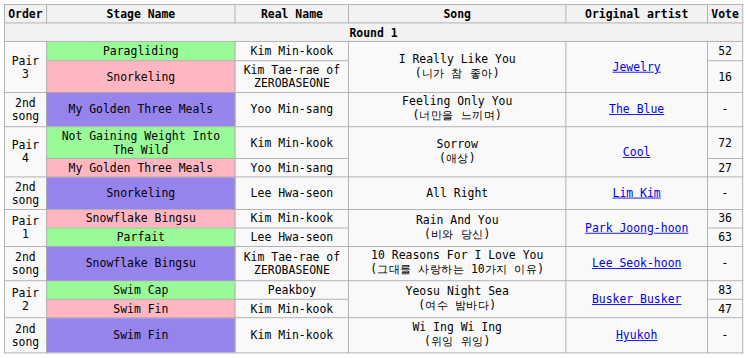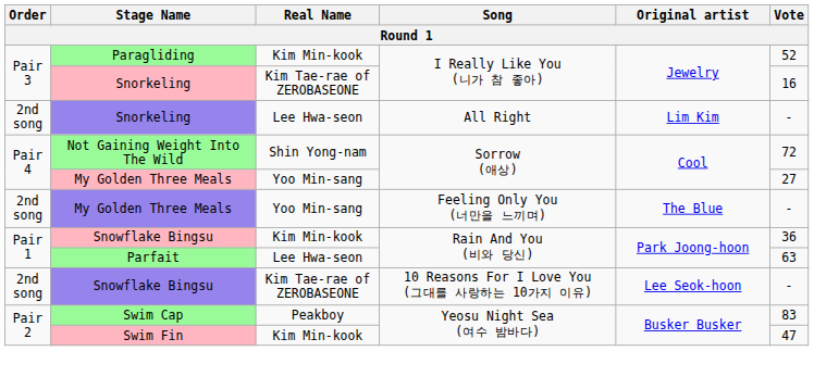 <table class="wikitable" style="text-align:center; width:95%;">
 <tr>
 <th style="width:1%;">Order</th>
 <th style="width:20%;">Stage Name</th>
 <th style="width:12%;">Real Name</th>
 <th style="width:23%;">Song</th>
 <th style="width:15%;">Original artist</th>
 <th style="width:1%;">Vote</th>
 </tr>
 <tr>
 <th colspan=6>Round 1</th>
 </tr>
 <tr>
 <td rowspan=2>Pair 3</td>
 <td bgcolor="palegreen">Paragliding</td>
 <td>Kim Min-kook</td>
 <td rowspan=2>I Really Like You<br>(니가 참 좋아)</td>
 <td rowspan=2><a href='#'>Jewelry</a></td>
 <td>52</td>
 </tr>
 <tr>
 <td bgcolor="lightpink">Snorkeling</td>
 <td>Kim Tae-rae of ZEROBASEONE</td>
 <td>16</td>
 </tr>
 <tr>
 <td>2nd song</td>
-<td bgcolor="#9683EC">My Golden Three Meals</td>
-<td>Yoo Min-sang</td>
-<td>Feeling Only You<br>(너만을 느끼며)</td>
-<td><a href='#'>The Blue</a></td>
+<td bgcolor="#9683EC">Snorkeling</td>
+<td>Lee Hwa-seon</td>
+<td>All Right</td>
+<td><a href='#'>Lim Kim</a></td>
 <td>-</td>
 </tr>
 <tr>
 <td rowspan=2>Pair 4</td>
 <td bgcolor="palegreen">Not Gaining Weight Into The Wild</td>
-<td>Kim Min-kook</td>
+<td>Shin Yong-nam</td>
 <td rowspan=2>Sorrow<br>(애상)</td>
 <td rowspan=2><a href='#'>Cool</a></td>
 <td>72</td>
 </tr>
 <tr>
 <td bgcolor="lightpink">My Golden Three Meals</td>
 <td>Yoo Min-sang</td>
 <td>27</td>
 </tr>
 <tr>
 <td>2nd song</td>
-<td bgcolor="#9683EC">Snorkeling</td>
-<td>Lee Hwa-seon</td>
-<td>All Right</td>
-<td><a href='#'>Lim Kim</a></td>
+<td bgcolor="#9683EC">My Golden Three Meals</td>
+<td>Yoo Min-sang</td>
+<td>Feeling Only You<br>(너만을 느끼며)</td>
+<td><a href='#'>The Blue</a></td>
 <td>-</td>
 </tr>
 <tr>
 <td rowspan=2>Pair 1</td>
 <td bgcolor="lightpink">Snowflake Bingsu</td>
 <td>Kim Min-kook</td>
 <td rowspan=2>Rain And You<br>(비와 당신)</td>
 <td rowspan=2><a href='#'>Park Joong-hoon</a></td>
 <td>36</td>
 </tr>
 <tr>
 <td bgcolor="palegreen">Parfait</td>
 <td>Lee Hwa-seon</td>
 <td>63</td>
 </tr>
 <tr>
 <td>2nd song</td>
 <td bgcolor="#9683EC">Snowflake Bingsu</td>
 <td>Kim Tae-rae of ZEROBASEONE</td>
 <td>10 Reasons For I Love You<br>(그대를 사랑하는 10가지 이유)</td>
 <td><a href='#'>Lee Seok-hoon</a></td>
 <td>-</td>
 </tr>
 <tr>
 <td rowspan=2>Pair 2</td>
 <td bgcolor="palegreen">Swim Cap</td>
 <td>Peakboy</td>
 <td rowspan=2>Yeosu Night Sea<br>(여수 밤바다)</td>
 <td rowspan=2><a href='#'>Busker Busker</a></td>
 <td>83</td>
 </tr>
 <tr>
 <td bgcolor="lightpink">Swim Fin</td>
 <td>Kim Min-kook</td>
 <td>47</td>
 </tr>
-<tr>
-<td>2nd song</td>
-<td bgcolor="#9683EC">Swim Fin</td>
-<td>Kim Min-kook</td>
-<td>Wi Ing Wi Ing<br>(위잉 위잉)</td>
-<td><a href='#'>Hyukoh</a></td>
-<td>-</td>
-</tr>
 </table>
